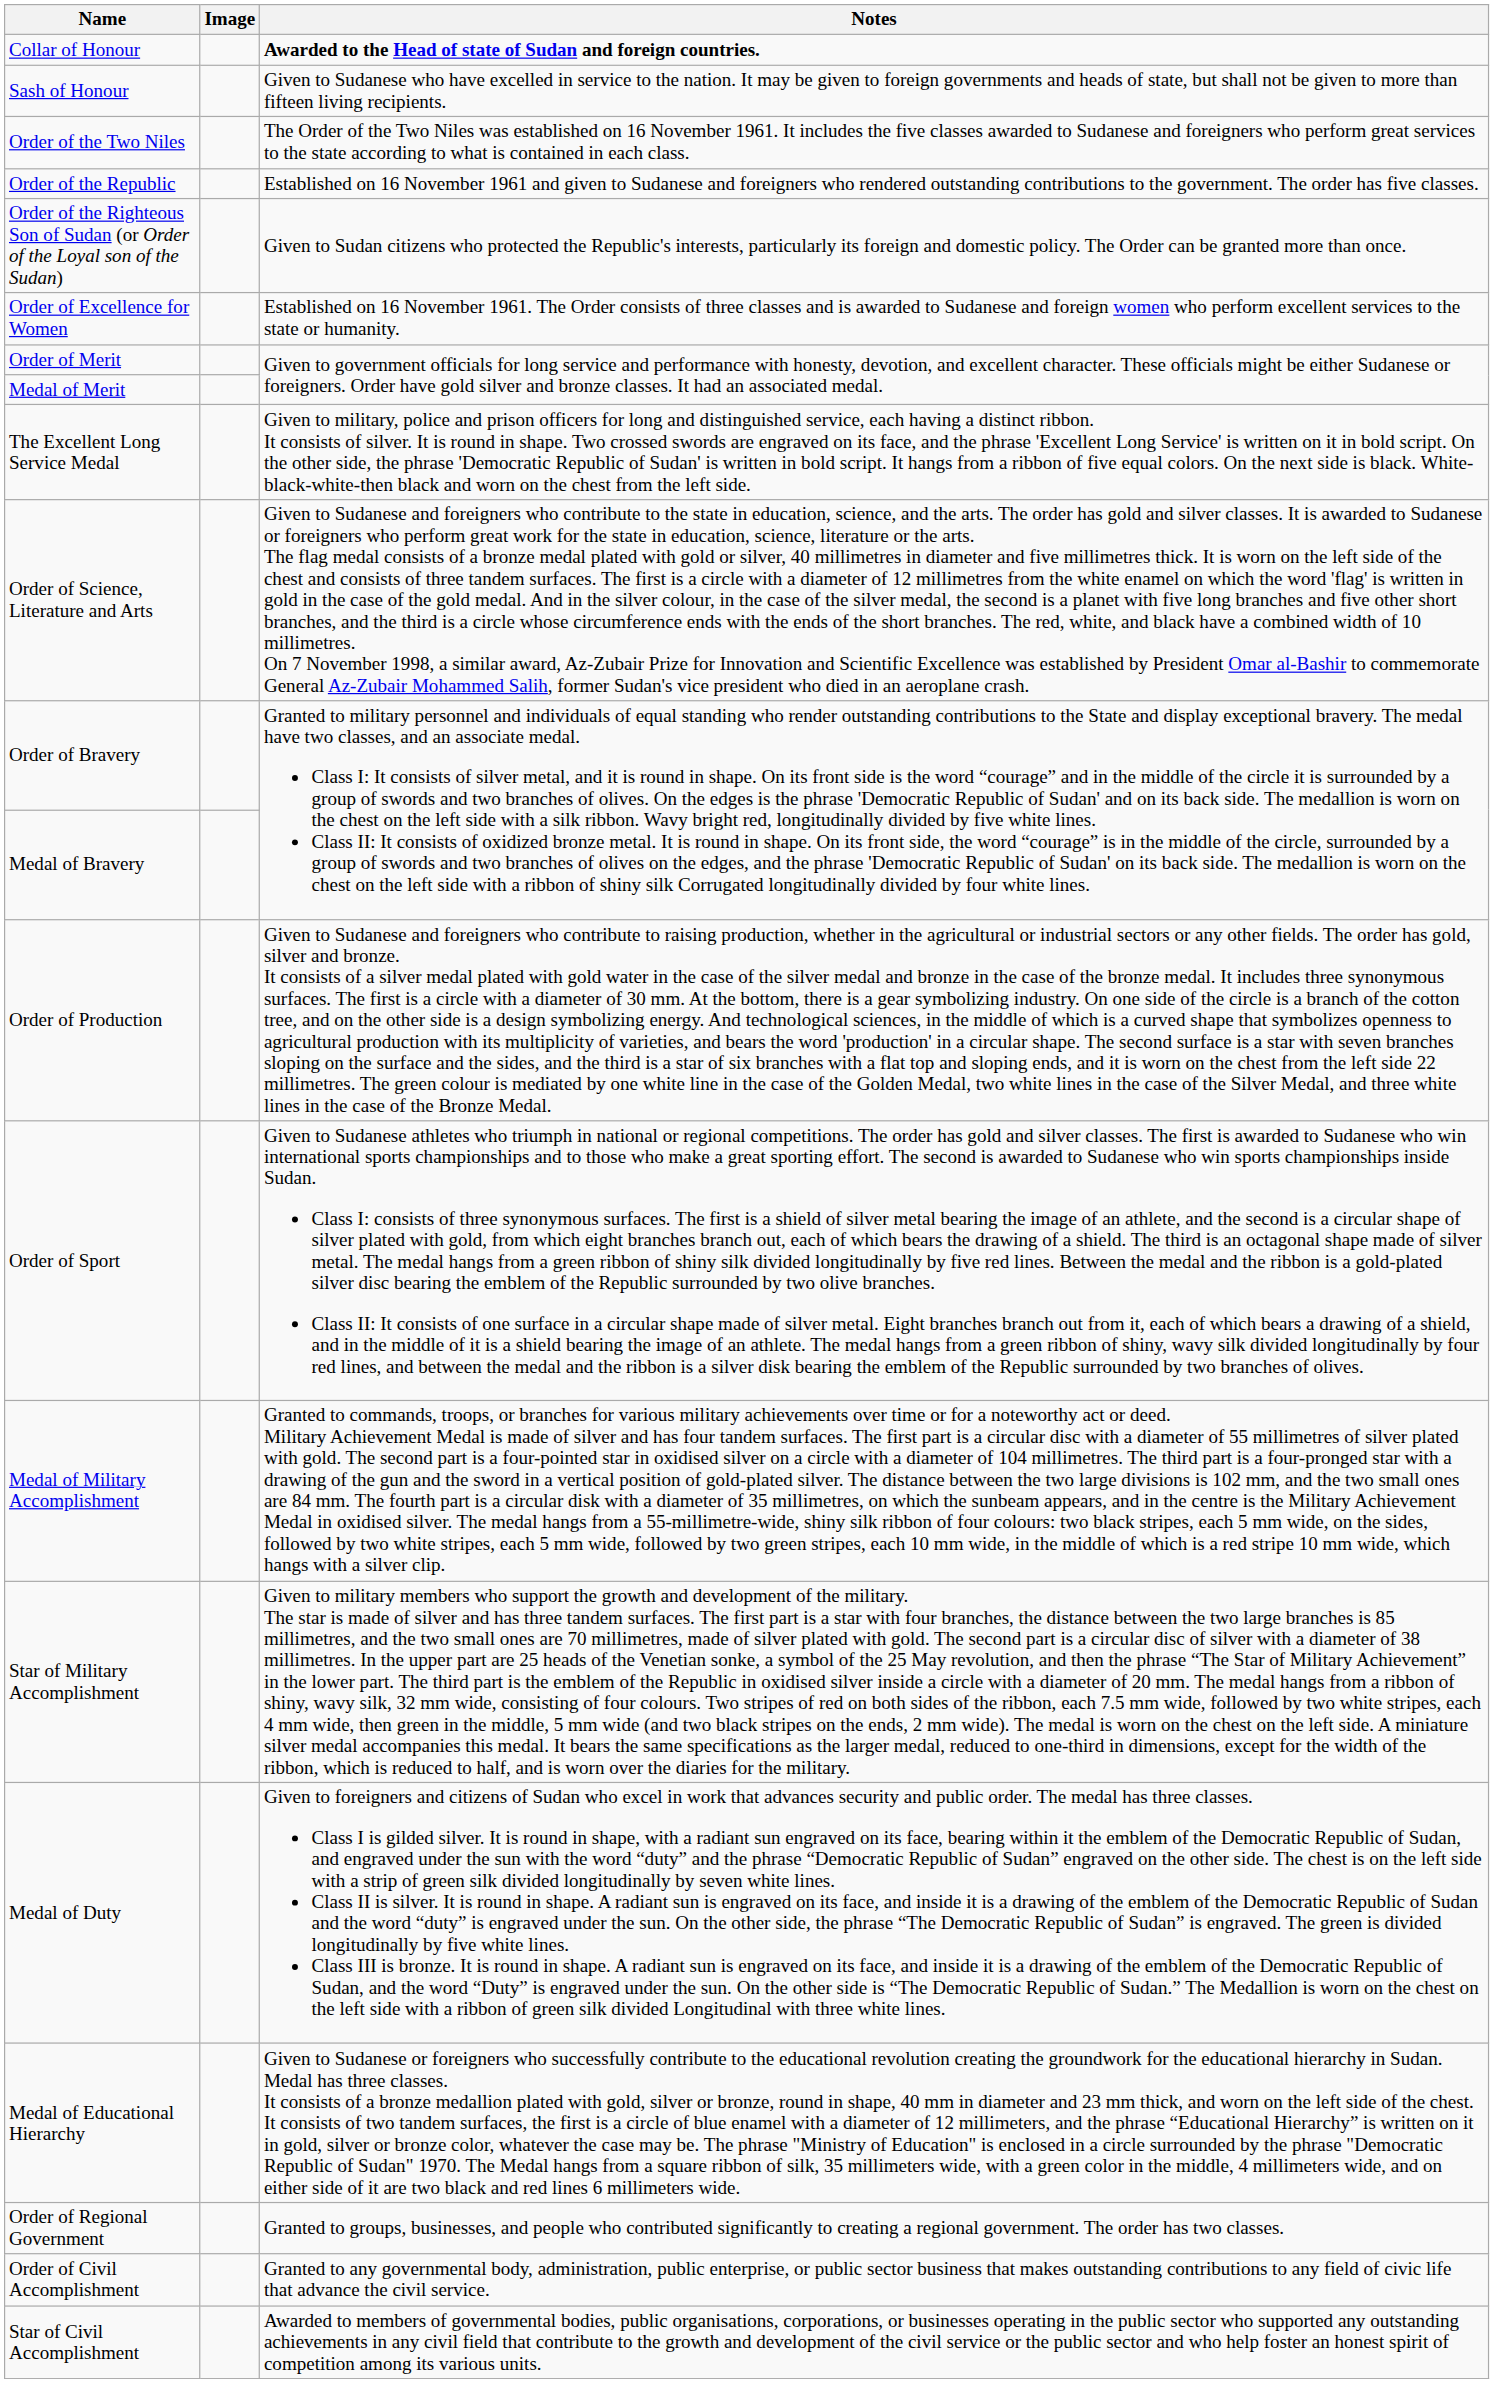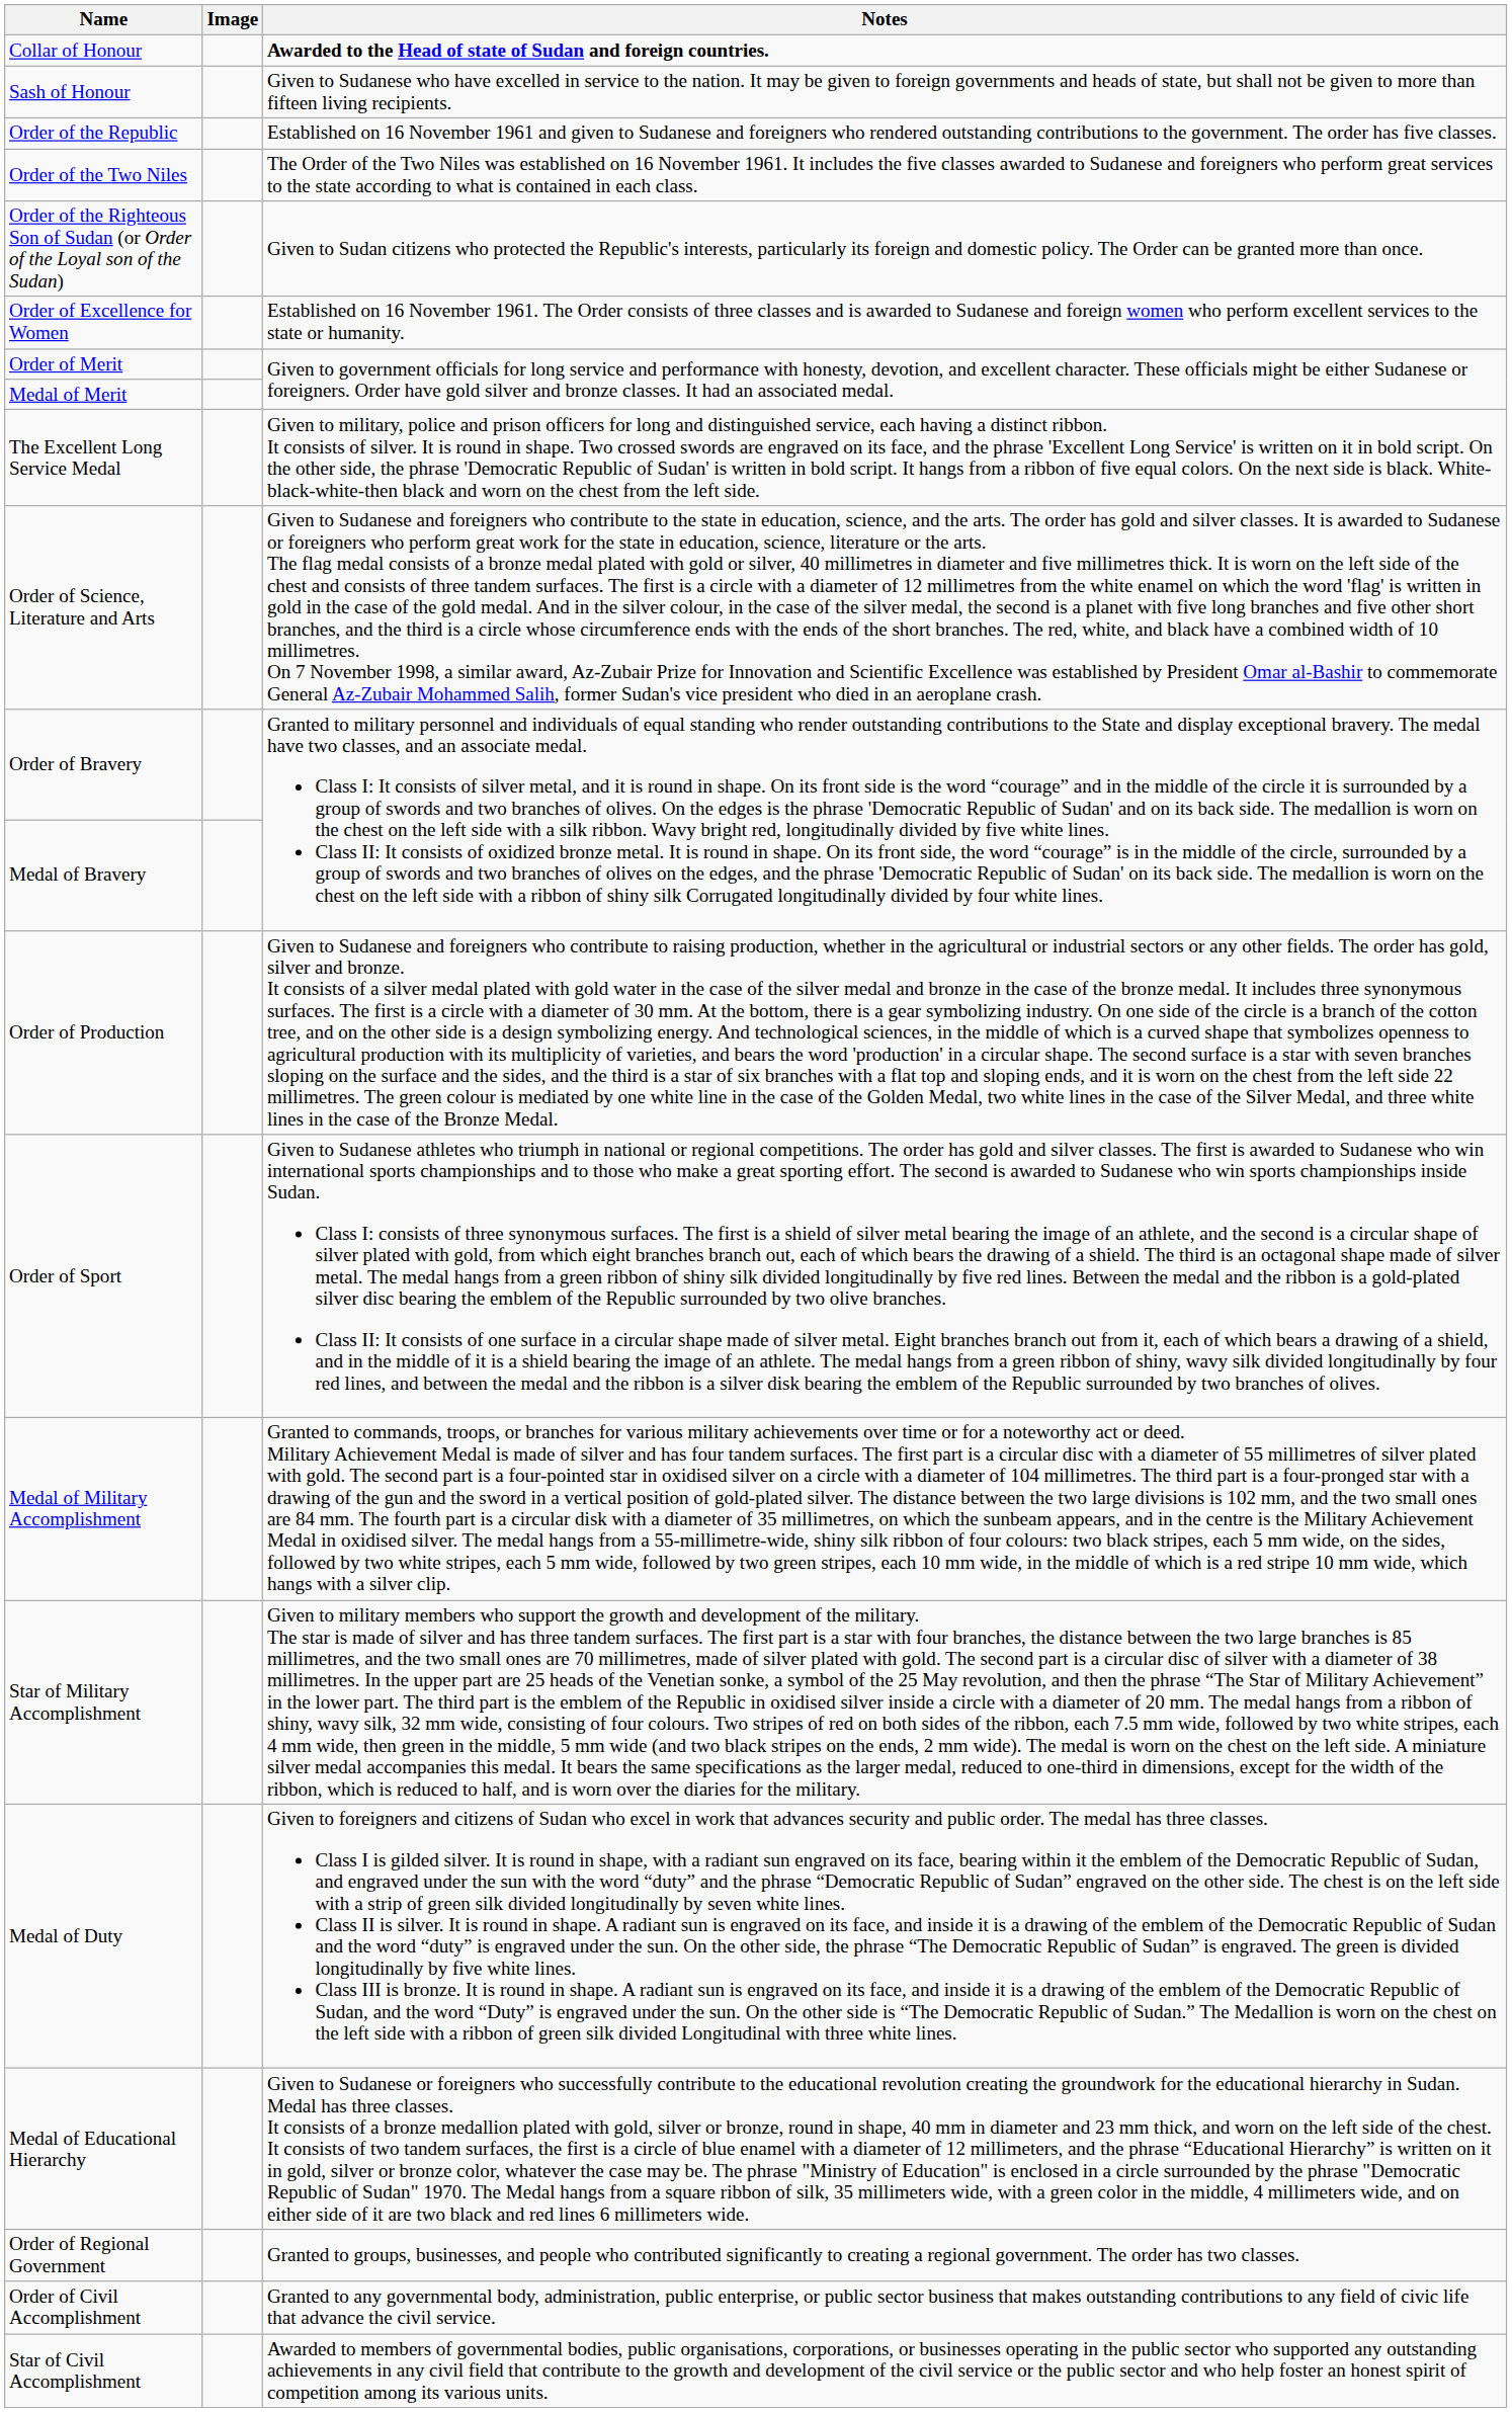 <table class="wikitable sortable">
 <tr>
 <th>Name</th>
 <th>Image</th>
 <th>Notes</th>
 </tr>
 <tr>
 <td><a href='#'>Collar of Honour</a></td>
 <td></td>
 <td><strong>Awarded to the <a href='#'>Head of state of Sudan</a> and foreign countries.</strong></td>
 </tr>
 <tr>
 <td><a href='#'>Sash of Honour</a></td>
 <td></td>
 <td>Given to Sudanese who have excelled in service to the nation. It may be given to foreign governments and heads of state, but shall not be given to more than fifteen living recipients.</td>
 </tr>
 <tr>
+<td><a href='#'>Order of the Republic</a></td>
+<td></td>
+<td>Established on 16 November 1961 and given to Sudanese and foreigners who rendered outstanding contributions to the government. The order has five classes.</td>
+</tr>
+<tr>
 <td><a href='#'>Order of the Two Niles</a></td>
 <td></td>
 <td>The Order of the Two Niles was established on 16 November 1961. It includes the five classes awarded to Sudanese and foreigners who perform great services to the state according to what is contained in each class.</td>
-</tr>
-<tr>
-<td><a href='#'>Order of the Republic</a></td>
-<td></td>
-<td>Established on 16 November 1961 and given to Sudanese and foreigners who rendered outstanding contributions to the government. The order has five classes.</td>
 </tr>
 <tr>
 <td><a href='#'>Order of the Righteous Son of Sudan</a> (or <em>Order of the Loyal son of the Sudan</em>)</td>
 <td></td>
 <td>Given to Sudan citizens who protected the Republic's interests, particularly its foreign and domestic policy. The Order can be granted more than once.</td>
 </tr>
 <tr>
 <td><a href='#'>Order of Excellence for Women</a></td>
 <td></td>
 <td>Established on 16 November 1961. The Order consists of three classes and is awarded to Sudanese and foreign <a href='#'>women</a> who perform excellent services to the state or humanity.</td>
 </tr>
 <tr>
 <td><a href='#'>Order of Merit</a></td>
 <td></td>
 <td rowspan="2">Given to government officials for long service and performance with honesty, devotion, and excellent character. These officials might be either Sudanese or foreigners. Order have gold silver and bronze classes. It had an associated medal.</td>
 </tr>
 <tr>
 <td><a href='#'>Medal of Merit</a></td>
 <td></td>
 </tr>
 <tr>
 <td>The Excellent Long Service Medal</td>
 <td></td>
 <td>Given to military, police and prison officers for long and distinguished service, each having a distinct ribbon.<br>It consists of silver. It is round in shape. Two crossed swords are engraved on its face, and the phrase 'Excellent Long Service' is written on it in bold script. On the other side, the phrase 'Democratic Republic of Sudan' is written in bold script. It hangs from a ribbon of five equal colors. On the next side is black. White-black-white-then black and worn on the chest from the left side.</td>
 </tr>
 <tr>
 <td>Order of Science, Literature and Arts</td>
 <td></td>
 <td>Given to Sudanese and foreigners who contribute to the state in education, science, and the arts. The order has gold and silver classes. It is awarded to Sudanese or foreigners who perform great work for the state in education, science, literature or the arts.<br>The flag medal consists of a bronze medal plated with gold or silver, 40 millimetres in diameter and five millimetres thick. It is worn on the left side of the chest and consists of three tandem surfaces. The first is a circle with a diameter of 12 millimetres from the white enamel on which the word 'flag' is written in gold in the case of the gold medal. And in the silver colour, in the case of the silver medal, the second is a planet with five long branches and five other short branches, and the third is a circle whose circumference ends with the ends of the short branches. The red, white, and black have a combined width of 10 millimetres.<br>On 7 November 1998, a similar award, Az-Zubair Prize for Innovation and Scientific Excellence was established by President <a href='#'>Omar al-Bashir</a> to commemorate General <a href='#'>Az-Zubair Mohammed Salih</a>, former Sudan's vice president who died in an aeroplane crash.</td>
 </tr>
 <tr>
 <td>Order of Bravery</td>
 <td></td>
 <td rowspan="2">Granted to military personnel and individuals of equal standing who render outstanding contributions to the State and display exceptional bravery. The medal have two classes, and an associate medal.<br><ul><li>Class I: It consists of silver metal, and it is round in shape. On its front side is the word “courage” and in the middle of the circle it is surrounded by a group of swords and two branches of olives. On the edges is the phrase 'Democratic Republic of Sudan' and on its back side. The medallion is worn on the chest on the left side with a silk ribbon. Wavy bright red, longitudinally divided by five white lines.</li><li>Class II: It consists of oxidized bronze metal. It is round in shape. On its front side, the word “courage” is in the middle of the circle, surrounded by a group of swords and two branches of olives on the edges, and the phrase 'Democratic Republic of Sudan' on its back side. The medallion is worn on the chest on the left side with a ribbon of shiny silk Corrugated longitudinally divided by four white lines.</li></ul></td>
 </tr>
 <tr>
 <td>Medal of Bravery</td>
 <td></td>
 </tr>
 <tr>
 <td>Order of Production</td>
 <td></td>
 <td>Given to Sudanese and foreigners who contribute to raising production, whether in the agricultural or industrial sectors or any other fields. The order has gold, silver and bronze.<br>It consists of a silver medal plated with gold water in the case of the silver medal and bronze in the case of the bronze medal. It includes three synonymous surfaces. The first is a circle with a diameter of 30 mm. At the bottom, there is a gear symbolizing industry. On one side of the circle is a branch of the cotton tree, and on the other side is a design symbolizing energy. And technological sciences, in the middle of which is a curved shape that symbolizes openness to agricultural production with its multiplicity of varieties, and bears the word 'production' in a circular shape. The second surface is a star with seven branches sloping on the surface and the sides, and the third is a star of six branches with a flat top and sloping ends, and it is worn on the chest from the left side 22 millimetres. The green colour is mediated by one white line in the case of the Golden Medal, two white lines in the case of the Silver Medal, and three white lines in the case of the Bronze Medal.</td>
 </tr>
 <tr>
 <td>Order of Sport</td>
 <td></td>
 <td>Given to Sudanese athletes who triumph in national or regional competitions. The order has gold and silver classes. The first is awarded to Sudanese who win international sports championships and to those who make a great sporting effort. The second is awarded to Sudanese who win sports championships inside Sudan.<br><ul><li>Class I: consists of three synonymous surfaces. The first is a shield of silver metal bearing the image of an athlete, and the second is a circular shape of silver plated with gold, from which eight branches branch out, each of which bears the drawing of a shield. The third is an octagonal shape made of silver metal. The medal hangs from a green ribbon of shiny silk divided longitudinally by five red lines. Between the medal and the ribbon is a gold-plated silver disc bearing the emblem of the Republic surrounded by two olive branches.</li></ul><ul><li>Class II: It consists of one surface in a circular shape made of silver metal. Eight branches branch out from it, each of which bears a drawing of a shield, and in the middle of it is a shield bearing the image of an athlete. The medal hangs from a green ribbon of shiny, wavy silk divided longitudinally by four red lines, and between the medal and the ribbon is a silver disk bearing the emblem of the Republic surrounded by two branches of olives.</li></ul></td>
 </tr>
 <tr>
 <td><a href='#'>Medal of Military Accomplishment</a></td>
 <td></td>
 <td>Granted to commands, troops, or branches for various military achievements over time or for a noteworthy act or deed.<br>Military Achievement Medal is made of silver and has four tandem surfaces. The first part is a circular disc with a diameter of 55 millimetres of silver plated with gold. The second part is a four-pointed star in oxidised silver on a circle with a diameter of 104 millimetres. The third part is a four-pronged star with a drawing of the gun and the sword in a vertical position of gold-plated silver. The distance between the two large divisions is 102 mm, and the two small ones are 84 mm. The fourth part is a circular disk with a diameter of 35 millimetres, on which the sunbeam appears, and in the centre is the Military Achievement Medal in oxidised silver. The medal hangs from a 55-millimetre-wide, shiny silk ribbon of four colours: two black stripes, each 5 mm wide, on the sides, followed by two white stripes, each 5 mm wide, followed by two green stripes, each 10 mm wide, in the middle of which is a red stripe 10 mm wide, which hangs with a silver clip.</td>
 </tr>
 <tr>
 <td>Star of Military Accomplishment</td>
 <td></td>
 <td>Given to military members who support the growth and development of the military.<br>The star is made of silver and has three tandem surfaces. The first part is a star with four branches, the distance between the two large branches is 85 millimetres, and the two small ones are 70 millimetres, made of silver plated with gold. The second part is a circular disc of silver with a diameter of 38 millimetres. In the upper part are 25 heads of the Venetian sonke, a symbol of the 25 May revolution, and then the phrase “The Star of Military Achievement” in the lower part. The third part is the emblem of the Republic in oxidised silver inside a circle with a diameter of 20 mm. The medal hangs from a ribbon of shiny, wavy silk, 32 mm wide, consisting of four colours. Two stripes of red on both sides of the ribbon, each 7.5 mm wide, followed by two white stripes, each 4 mm wide, then green in the middle, 5 mm wide (and two black stripes on the ends, 2 mm wide). The medal is worn on the chest on the left side. A miniature silver medal accompanies this medal. It bears the same specifications as the larger medal, reduced to one-third in dimensions, except for the width of the ribbon, which is reduced to half, and is worn over the diaries for the military.</td>
 </tr>
 <tr>
 <td>Medal of Duty</td>
 <td></td>
 <td>Given to foreigners and citizens of Sudan who excel in work that advances security and public order. The medal has three classes.<br><ul><li>Class I is gilded silver. It is round in shape, with a radiant sun engraved on its face, bearing within it the emblem of the Democratic Republic of Sudan, and engraved under the sun with the word “duty” and the phrase “Democratic Republic of Sudan” engraved on the other side. The chest is on the left side with a strip of green silk divided longitudinally by seven white lines.</li><li>Class II is silver. It is round in shape. A radiant sun is engraved on its face, and inside it is a drawing of the emblem of the Democratic Republic of Sudan and the word “duty” is engraved under the sun. On the other side, the phrase “The Democratic Republic of Sudan” is engraved. The green is divided longitudinally by five white lines.</li><li>Class III is bronze. It is round in shape. A radiant sun is engraved on its face, and inside it is a drawing of the emblem of the Democratic Republic of Sudan, and the word “Duty” is engraved under the sun. On the other side is “The Democratic Republic of Sudan.” The Medallion is worn on the chest on the left side with a ribbon of green silk divided Longitudinal with three white lines.</li></ul></td>
 </tr>
 <tr>
 <td>Medal of Educational Hierarchy</td>
 <td></td>
 <td>Given to Sudanese or foreigners who successfully contribute to the educational revolution creating the groundwork for the educational hierarchy in Sudan. Medal has three classes.<br>It consists of a bronze medallion plated with gold, silver or bronze, round in shape, 40 mm in diameter and 23 mm thick, and worn on the left side of the chest. It consists of two tandem surfaces, the first is a circle of blue enamel with a diameter of 12 millimeters, and the phrase “Educational Hierarchy” is written on it in gold, silver or bronze color, whatever the case may be. The phrase "Ministry of Education" is enclosed in a circle surrounded by the phrase "Democratic Republic of Sudan" 1970. The Medal hangs from a square ribbon of silk, 35 millimeters wide, with a green color in the middle, 4 millimeters wide, and on either side of it are two black and red lines 6 millimeters wide.</td>
 </tr>
 <tr>
 <td>Order of Regional Government</td>
 <td></td>
 <td>Granted to groups, businesses, and people who contributed significantly to creating a regional government. The order has two classes.</td>
 </tr>
 <tr>
 <td>Order of Civil Accomplishment</td>
 <td></td>
 <td>Granted to any governmental body, administration, public enterprise, or public sector business that makes outstanding contributions to any field of civic life that advance the civil service.</td>
 </tr>
 <tr>
 <td>Star of Civil Accomplishment</td>
 <td></td>
 <td>Awarded to members of governmental bodies, public organisations, corporations, or businesses operating in the public sector who supported any outstanding achievements in any civil field that contribute to the growth and development of the civil service or the public sector and who help foster an honest spirit of competition among its various units.</td>
 </tr>
 </table>
